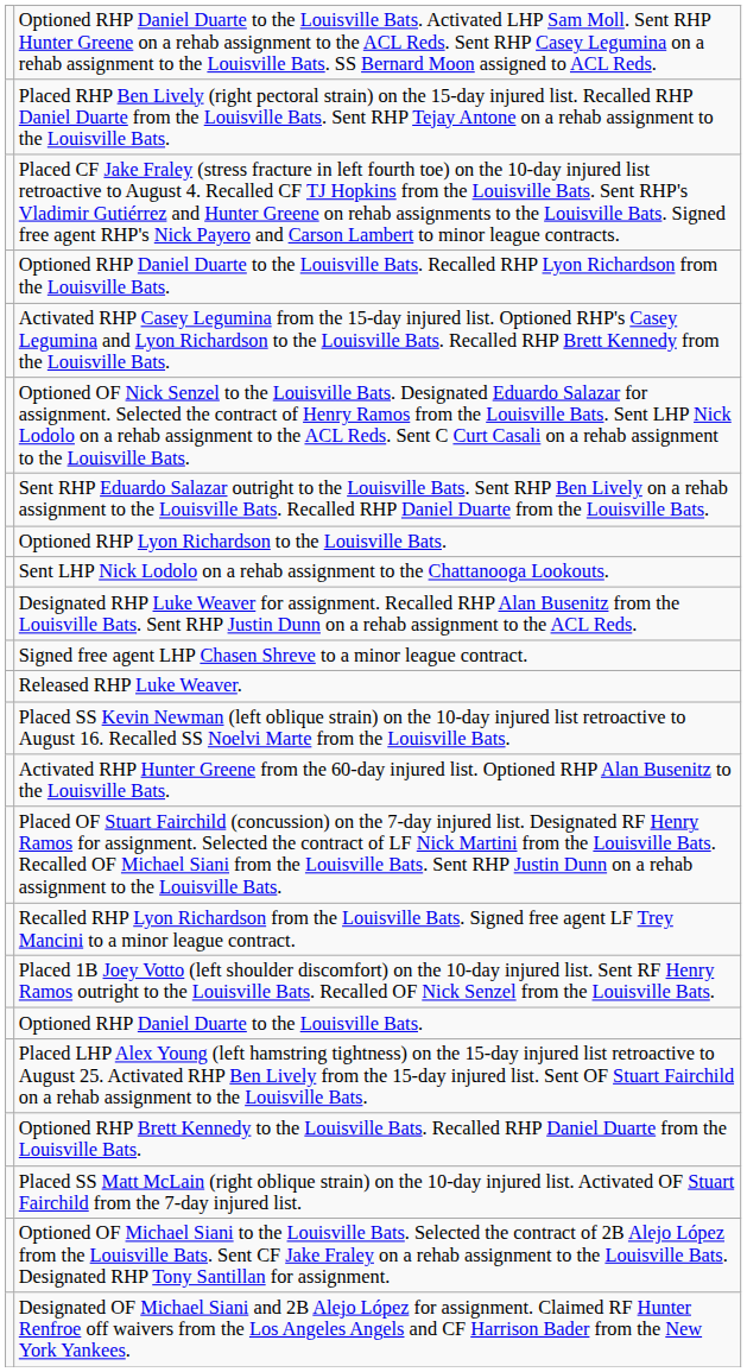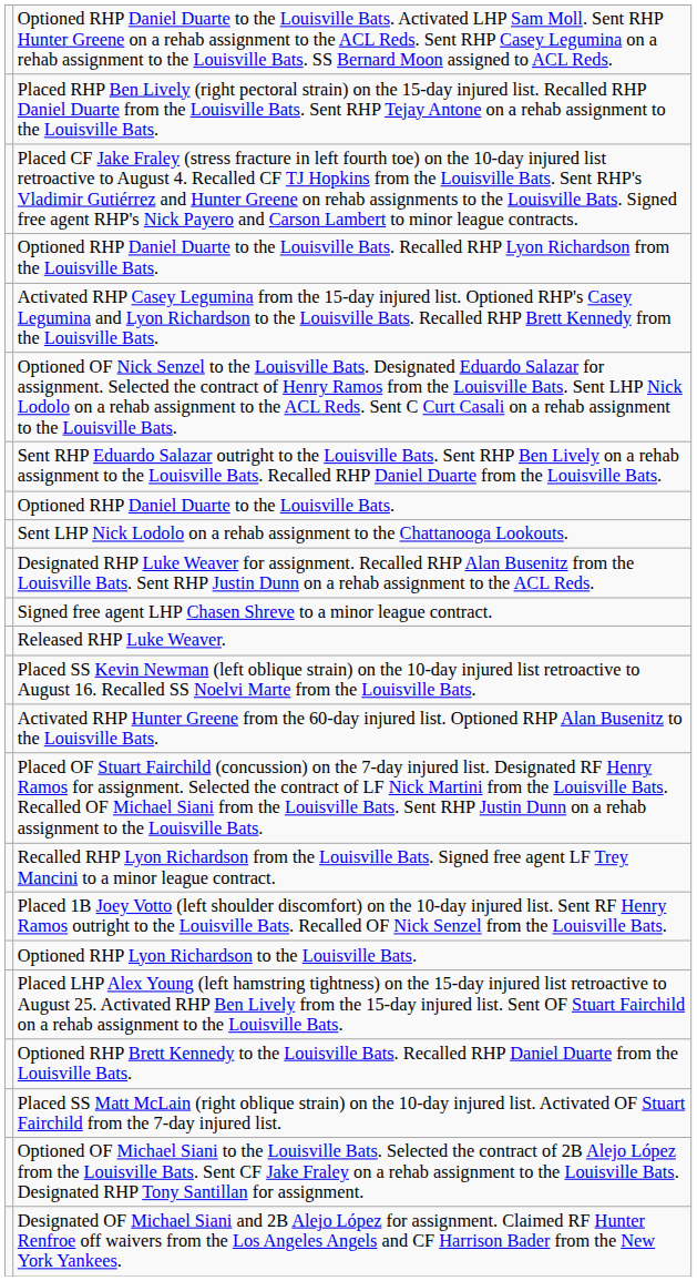 <table class="wikitable">
 <tr>
 <td></td>
 <td>Optioned RHP <a href='#'>Daniel Duarte</a> to the <a href='#'>Louisville Bats</a>. Activated LHP <a href='#'>Sam Moll</a>. Sent RHP <a href='#'>Hunter Greene</a> on a rehab assignment to the <a href='#'>ACL Reds</a>. Sent RHP <a href='#'>Casey Legumina</a> on a rehab assignment to the <a href='#'>Louisville Bats</a>. SS <a href='#'>Bernard Moon</a> assigned to <a href='#'>ACL Reds</a>.</td>
 </tr>
 <tr>
 <td></td>
 <td>Placed RHP <a href='#'>Ben Lively</a> (right pectoral strain) on the 15-day injured list. Recalled RHP <a href='#'>Daniel Duarte</a> from the <a href='#'>Louisville Bats</a>. Sent RHP <a href='#'>Tejay Antone</a> on a rehab assignment to the <a href='#'>Louisville Bats</a>.</td>
 </tr>
 <tr>
 <td></td>
 <td>Placed CF <a href='#'>Jake Fraley</a> (stress fracture in left fourth toe) on the 10-day injured list retroactive to August 4. Recalled CF <a href='#'>TJ Hopkins</a> from the <a href='#'>Louisville Bats</a>. Sent RHP's <a href='#'>Vladimir Gutiérrez</a> and <a href='#'>Hunter Greene</a> on rehab assignments to the <a href='#'>Louisville Bats</a>. Signed free agent RHP's <a href='#'>Nick Payero</a> and <a href='#'>Carson Lambert</a> to minor league contracts.</td>
 </tr>
 <tr>
 <td></td>
 <td>Optioned RHP <a href='#'>Daniel Duarte</a> to the <a href='#'>Louisville Bats</a>. Recalled RHP <a href='#'>Lyon Richardson</a> from the <a href='#'>Louisville Bats</a>.</td>
 </tr>
 <tr>
 <td></td>
 <td>Activated RHP <a href='#'>Casey Legumina</a> from the 15-day injured list. Optioned RHP's <a href='#'>Casey Legumina</a> and <a href='#'>Lyon Richardson</a> to the <a href='#'>Louisville Bats</a>. Recalled RHP <a href='#'>Brett Kennedy</a> from the <a href='#'>Louisville Bats</a>.</td>
 </tr>
 <tr>
 <td></td>
 <td>Optioned OF <a href='#'>Nick Senzel</a> to the <a href='#'>Louisville Bats</a>. Designated <a href='#'>Eduardo Salazar</a> for assignment. Selected the contract of <a href='#'>Henry Ramos</a> from the <a href='#'>Louisville Bats</a>. Sent LHP <a href='#'>Nick Lodolo</a> on a rehab assignment to the <a href='#'>ACL Reds</a>. Sent C <a href='#'>Curt Casali</a> on a rehab assignment to the <a href='#'>Louisville Bats</a>.</td>
 </tr>
 <tr>
 <td></td>
 <td>Sent RHP <a href='#'>Eduardo Salazar</a> outright to the <a href='#'>Louisville Bats</a>. Sent RHP <a href='#'>Ben Lively</a> on a rehab assignment to the <a href='#'>Louisville Bats</a>. Recalled RHP <a href='#'>Daniel Duarte</a> from the <a href='#'>Louisville Bats</a>.</td>
 </tr>
 <tr>
 <td></td>
-<td>Optioned RHP <a href='#'>Lyon Richardson</a> to the <a href='#'>Louisville Bats</a>.</td>
+<td>Optioned RHP <a href='#'>Daniel Duarte</a> to the <a href='#'>Louisville Bats</a>.</td>
 </tr>
 <tr>
 <td></td>
 <td>Sent LHP <a href='#'>Nick Lodolo</a> on a rehab assignment to the <a href='#'>Chattanooga Lookouts</a>.</td>
 </tr>
 <tr>
 <td></td>
 <td>Designated RHP <a href='#'>Luke Weaver</a> for assignment. Recalled RHP <a href='#'>Alan Busenitz</a> from the <a href='#'>Louisville Bats</a>. Sent RHP <a href='#'>Justin Dunn</a> on a rehab assignment to the <a href='#'>ACL Reds</a>.</td>
 </tr>
 <tr>
 <td></td>
 <td>Signed free agent LHP <a href='#'>Chasen Shreve</a> to a minor league contract.</td>
 </tr>
 <tr>
 <td></td>
 <td>Released RHP <a href='#'>Luke Weaver</a>.</td>
 </tr>
 <tr>
 <td></td>
 <td>Placed SS <a href='#'>Kevin Newman</a> (left oblique strain) on the 10-day injured list retroactive to August 16. Recalled SS <a href='#'>Noelvi Marte</a> from the <a href='#'>Louisville Bats</a>.</td>
 </tr>
 <tr>
 <td></td>
 <td>Activated RHP <a href='#'>Hunter Greene</a> from the 60-day injured list. Optioned RHP <a href='#'>Alan Busenitz</a> to the <a href='#'>Louisville Bats</a>.</td>
 </tr>
 <tr>
 <td></td>
 <td>Placed OF <a href='#'>Stuart Fairchild</a> (concussion) on the 7-day injured list. Designated RF <a href='#'>Henry Ramos</a> for assignment. Selected the contract of LF <a href='#'>Nick Martini</a> from the <a href='#'>Louisville Bats</a>. Recalled OF <a href='#'>Michael Siani</a> from the <a href='#'>Louisville Bats</a>. Sent RHP <a href='#'>Justin Dunn</a> on a rehab assignment to the <a href='#'>Louisville Bats</a>.</td>
 </tr>
 <tr>
 <td></td>
 <td>Recalled RHP <a href='#'>Lyon Richardson</a> from the <a href='#'>Louisville Bats</a>. Signed free agent LF <a href='#'>Trey Mancini</a> to a minor league contract.</td>
 </tr>
 <tr>
 <td></td>
 <td>Placed 1B <a href='#'>Joey Votto</a> (left shoulder discomfort) on the 10-day injured list. Sent RF <a href='#'>Henry Ramos</a> outright to the <a href='#'>Louisville Bats</a>. Recalled OF <a href='#'>Nick Senzel</a> from the <a href='#'>Louisville Bats</a>.</td>
 </tr>
 <tr>
 <td></td>
-<td>Optioned RHP <a href='#'>Daniel Duarte</a> to the <a href='#'>Louisville Bats</a>.</td>
+<td>Optioned RHP <a href='#'>Lyon Richardson</a> to the <a href='#'>Louisville Bats</a>.</td>
 </tr>
 <tr>
 <td></td>
 <td>Placed LHP <a href='#'>Alex Young</a> (left hamstring tightness) on the 15-day injured list retroactive to August 25. Activated RHP <a href='#'>Ben Lively</a> from the 15-day injured list. Sent OF <a href='#'>Stuart Fairchild</a> on a rehab assignment to the <a href='#'>Louisville Bats</a>.</td>
 </tr>
 <tr>
 <td></td>
 <td>Optioned RHP <a href='#'>Brett Kennedy</a> to the <a href='#'>Louisville Bats</a>. Recalled RHP <a href='#'>Daniel Duarte</a> from the <a href='#'>Louisville Bats</a>.</td>
 </tr>
 <tr>
 <td></td>
 <td>Placed SS <a href='#'>Matt McLain</a> (right oblique strain) on the 10-day injured list. Activated OF <a href='#'>Stuart Fairchild</a> from the 7-day injured list.</td>
 </tr>
 <tr>
 <td></td>
 <td>Optioned OF <a href='#'>Michael Siani</a> to the <a href='#'>Louisville Bats</a>. Selected the contract of 2B <a href='#'>Alejo López</a> from the <a href='#'>Louisville Bats</a>. Sent CF <a href='#'>Jake Fraley</a> on a rehab assignment to the <a href='#'>Louisville Bats</a>. Designated RHP <a href='#'>Tony Santillan</a> for assignment.</td>
 </tr>
 <tr>
 <td></td>
 <td>Designated OF <a href='#'>Michael Siani</a> and 2B <a href='#'>Alejo López</a> for assignment. Claimed RF <a href='#'>Hunter Renfroe</a> off waivers from the <a href='#'>Los Angeles Angels</a> and CF <a href='#'>Harrison Bader</a> from the <a href='#'>New York Yankees</a>.</td>
 </tr>
 </table>
